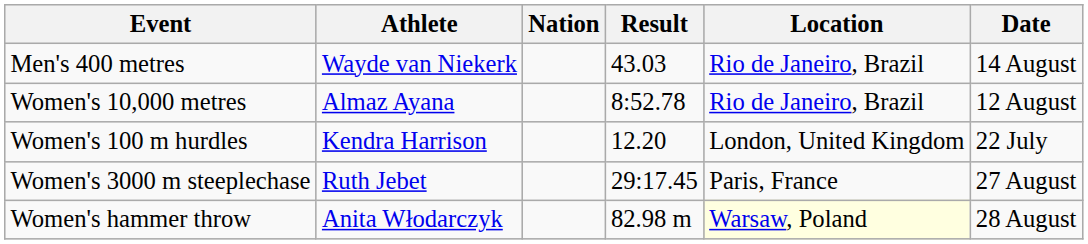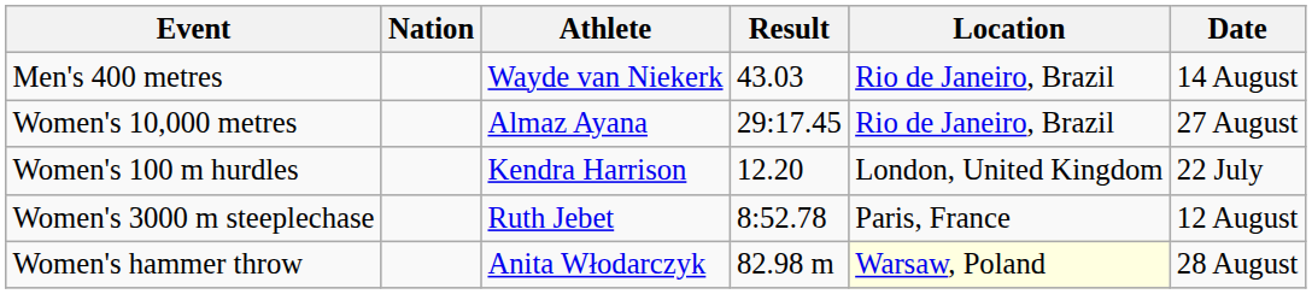 <table class="wikitable sortable" style="text-align: left;">
 <tr>
 <th>Event</th>
+<th>Nation</th>
 <th>Athlete</th>
-<th>Nation</th>
 <th>Result</th>
 <th>Location</th>
 <th>Date</th>
 </tr>
 <tr>
 <td>Men's 400 metres</td>
+<td></td>
 <td><a href='#'>Wayde van Niekerk</a></td>
-<td></td>
 <td>43.03</td>
 <td><a href='#'>Rio de Janeiro</a>, Brazil</td>
 <td>14 August</td>
 </tr>
 <tr>
 <td>Women's 10,000 metres</td>
+<td></td>
 <td><a href='#'>Almaz Ayana</a></td>
-<td></td>
-<td>8:52.78</td>
+<td>29:17.45</td>
 <td><a href='#'>Rio de Janeiro</a>, Brazil</td>
-<td>12 August</td>
+<td>27 August</td>
 </tr>
 <tr>
 <td>Women's 100 m hurdles</td>
+<td></td>
 <td><a href='#'>Kendra Harrison</a></td>
-<td></td>
 <td>12.20</td>
 <td>London, United Kingdom</td>
 <td>22 July</td>
 </tr>
 <tr>
 <td>Women's 3000 m steeplechase</td>
+<td></td>
 <td><a href='#'>Ruth Jebet</a></td>
-<td></td>
-<td>29:17.45</td>
+<td>8:52.78</td>
 <td>Paris, France</td>
-<td>27 August</td>
+<td>12 August</td>
 </tr>
 <tr>
 <td>Women's hammer throw</td>
+<td></td>
 <td><a href='#'>Anita Włodarczyk</a></td>
-<td></td>
 <td>82.98 m</td>
 <td style="background: lightyellow;"><a href='#'>Warsaw</a>, Poland</td>
 <td>28 August</td>
 </tr>
 </table>
